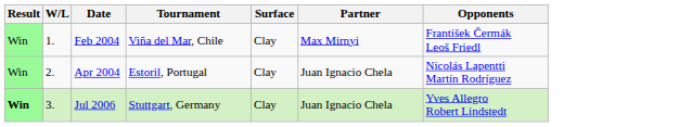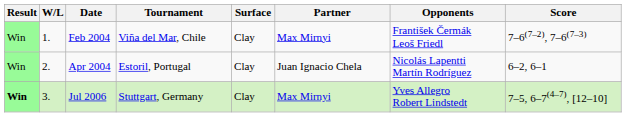 <table class="sortable wikitable">
 <tr>
 <th style="width:40px">Result</th>
 <th style="width:30px" class="unsortable">W/L</th>
 <th style="width:65px">Date</th>
 <th style="width:160px">Tournament</th>
 <th style="width:55px">Surface</th>
 <th style="width:160px">Partner</th>
 <th style="width:160px">Opponents</th>
+<th style="width:160px" class="unsortable">Score</th>
 </tr>
 <tr>
 <td style="background:#98fb98;">Win</td>
 <td>1.</td>
 <td><a href='#'>Feb 2004</a></td>
 <td><a href='#'>Viña del Mar</a>, Chile</td>
 <td>Clay</td>
 <td> <a href='#'>Max Mirnyi</a></td>
 <td> <a href='#'>František Čermák</a><br> <a href='#'>Leoš Friedl</a></td>
+<td>7–6<sup>(7–2)</sup>, 7–6<sup>(7–3)</sup></td>
 </tr>
 <tr>
 <td style="background:#98fb98;">Win</td>
 <td>2.</td>
 <td><a href='#'>Apr 2004</a></td>
 <td><a href='#'>Estoril</a>, Portugal</td>
 <td>Clay</td>
 <td> Juan Ignacio Chela</td>
 <td> <a href='#'>Nicolás Lapentti</a><br> <a href='#'>Martín Rodríguez</a></td>
+<td>6–2, 6–1</td>
 </tr>
 <tr style="background:#d4f1c5;">
 <td style="background:#98fb98;"><strong>Win</strong></td>
 <td>3.</td>
 <td><a href='#'>Jul 2006</a></td>
 <td><a href='#'>Stuttgart</a>, Germany</td>
 <td>Clay</td>
-<td> Juan Ignacio Chela</td>
+<td> <a href='#'>Max Mirnyi</a></td>
 <td> <a href='#'>Yves Allegro</a><br> <a href='#'>Robert Lindstedt</a></td>
+<td>7–5, 6–7<sup>(4–7)</sup>, [12–10]</td>
 </tr>
 </table>
